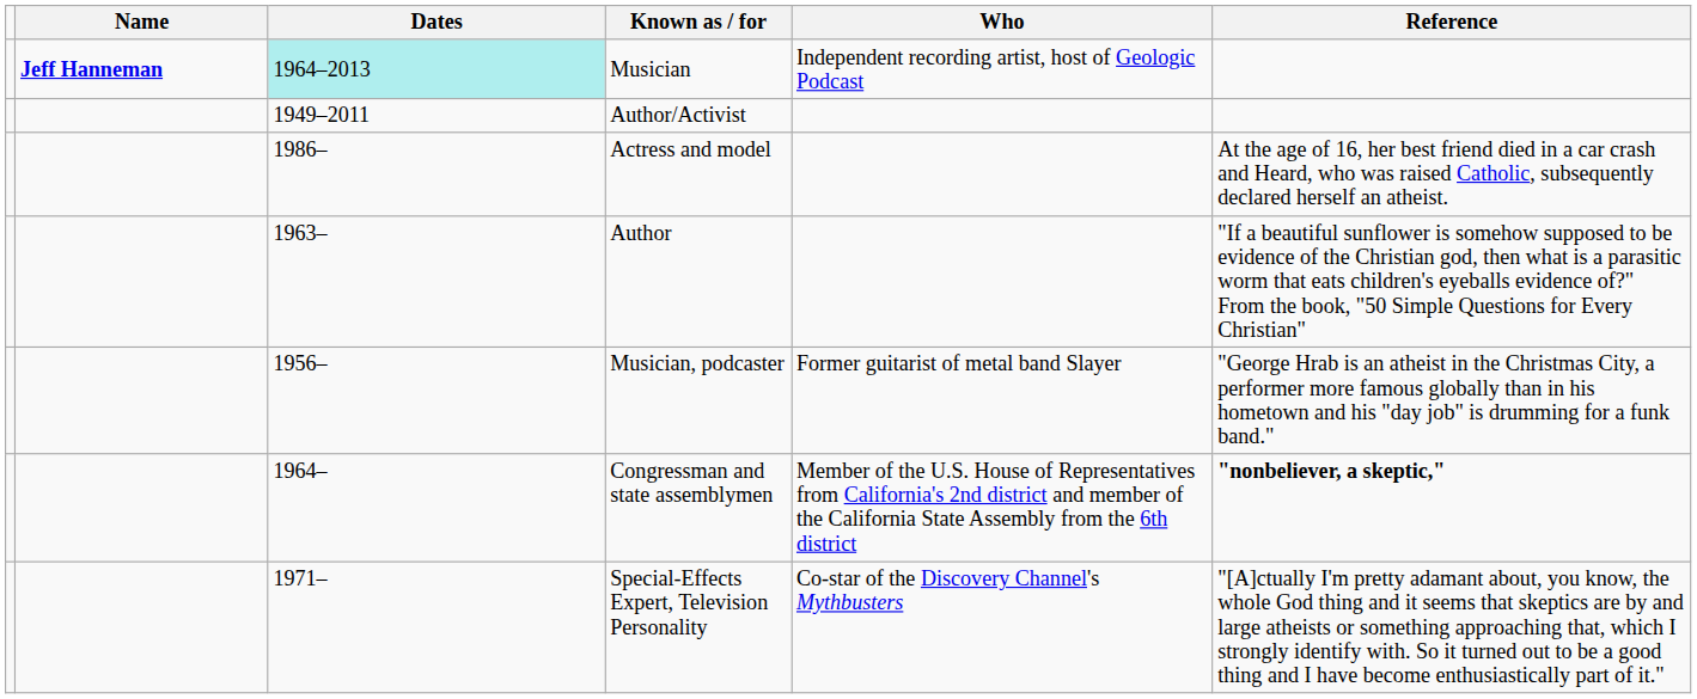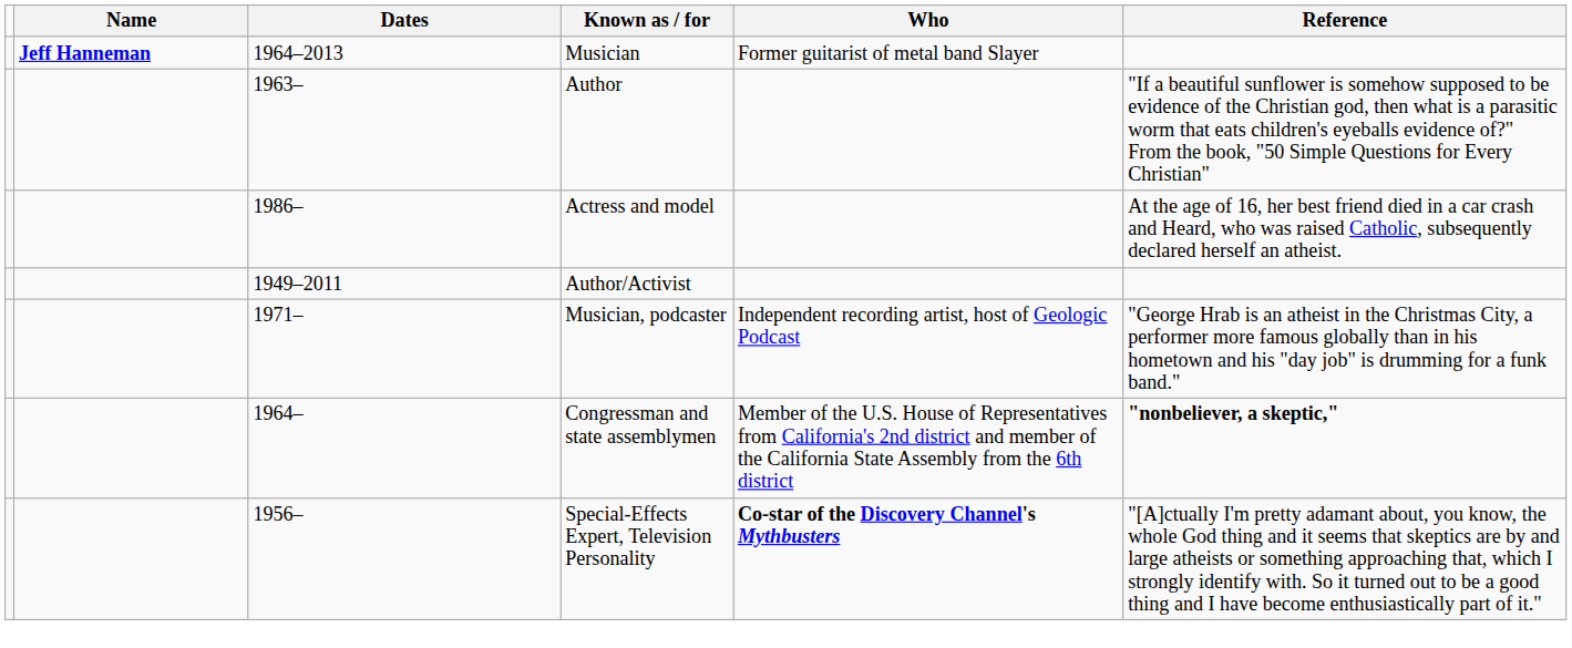 <table class="wikitable sortable">
 <tr style="vertical-align:top; text-align:left;">
 <td></td>
 <th style="width:15%;">Name</th>
 <th class="unsortable"! style="width:20%;">Dates</th>
 <th>Known as / for</th>
 <th style="width:25%;">Who</th>
 <th class="unsortable">Reference</th>
 </tr>
 <tr>
 <td></td>
 <td><strong><a href='#'>Jeff Hanneman</a></strong></td>
-<td style="background: paleturquoise;">1964–2013</td>
+<td>1964–2013</td>
 <td>Musician</td>
-<td>Independent recording artist, host of <a href='#'>Geologic Podcast</a></td>
+<td>Former guitarist of metal band Slayer</td>
 <td></td>
+</tr>
+<tr valign="top">
+<td></td>
+<td></td>
+<td>1963–</td>
+<td>Author</td>
+<td></td>
+<td>"If a beautiful sunflower is somehow supposed to be evidence of the Christian god, then what is a parasitic worm that eats children's eyeballs evidence of?" From the book, "50 Simple Questions for Every Christian"</td>
+</tr>
+<tr valign="top">
+<td></td>
+<td></td>
+<td>1986–</td>
+<td>Actress and model</td>
+<td></td>
+<td>At the age of 16, her best friend died in a car crash and Heard, who was raised <a href='#'>Catholic</a>, subsequently declared herself an atheist.</td>
 </tr>
 <tr valign="top">
 <td></td>
 <td></td>
 <td>1949–2011</td>
 <td>Author/Activist</td>
 <td></td>
 <td></td>
 </tr>
 <tr valign="top">
 <td></td>
 <td></td>
-<td>1986–</td>
-<td>Actress and model</td>
-<td></td>
-<td>At the age of 16, her best friend died in a car crash and Heard, who was raised <a href='#'>Catholic</a>, subsequently declared herself an atheist.</td>
-</tr>
-<tr valign="top">
-<td></td>
-<td></td>
-<td>1963–</td>
-<td>Author</td>
-<td></td>
-<td>"If a beautiful sunflower is somehow supposed to be evidence of the Christian god, then what is a parasitic worm that eats children's eyeballs evidence of?" From the book, "50 Simple Questions for Every Christian"</td>
-</tr>
-<tr valign="top">
-<td></td>
-<td></td>
-<td>1956–</td>
+<td>1971–</td>
 <td>Musician, podcaster</td>
-<td>Former guitarist of metal band Slayer</td>
+<td>Independent recording artist, host of <a href='#'>Geologic Podcast</a></td>
 <td>"George Hrab is an atheist in the Christmas City, a performer more famous globally than in his hometown and his "day job" is drumming for a funk band."</td>
 </tr>
 <tr valign="top">
 <td></td>
 <td></td>
 <td>1964–</td>
 <td>Congressman and state assemblymen</td>
 <td>Member of the U.S. House of Representatives from <a href='#'>California's 2nd district</a> and member of the California State Assembly from the <a href='#'>6th district</a></td>
 <td><strong>"nonbeliever, a skeptic,"</strong></td>
 </tr>
 <tr valign="top">
 <td></td>
 <td></td>
-<td>1971–</td>
+<td>1956–</td>
 <td>Special-Effects Expert, Television Personality</td>
-<td>Co-star of the <a href='#'>Discovery Channel</a>'s <em><a href='#'>Mythbusters</a></em></td>
+<td><strong>Co-star of the <a href='#'>Discovery Channel</a>'s <em><a href='#'>Mythbusters</a></em></strong></td>
 <td>"[A]ctually I'm pretty adamant about, you know, the whole God thing and it seems that skeptics are by and large atheists or something approaching that, which I strongly identify with. So it turned out to be a good thing and I have become enthusiastically part of it."</td>
 </tr>
 </table>
